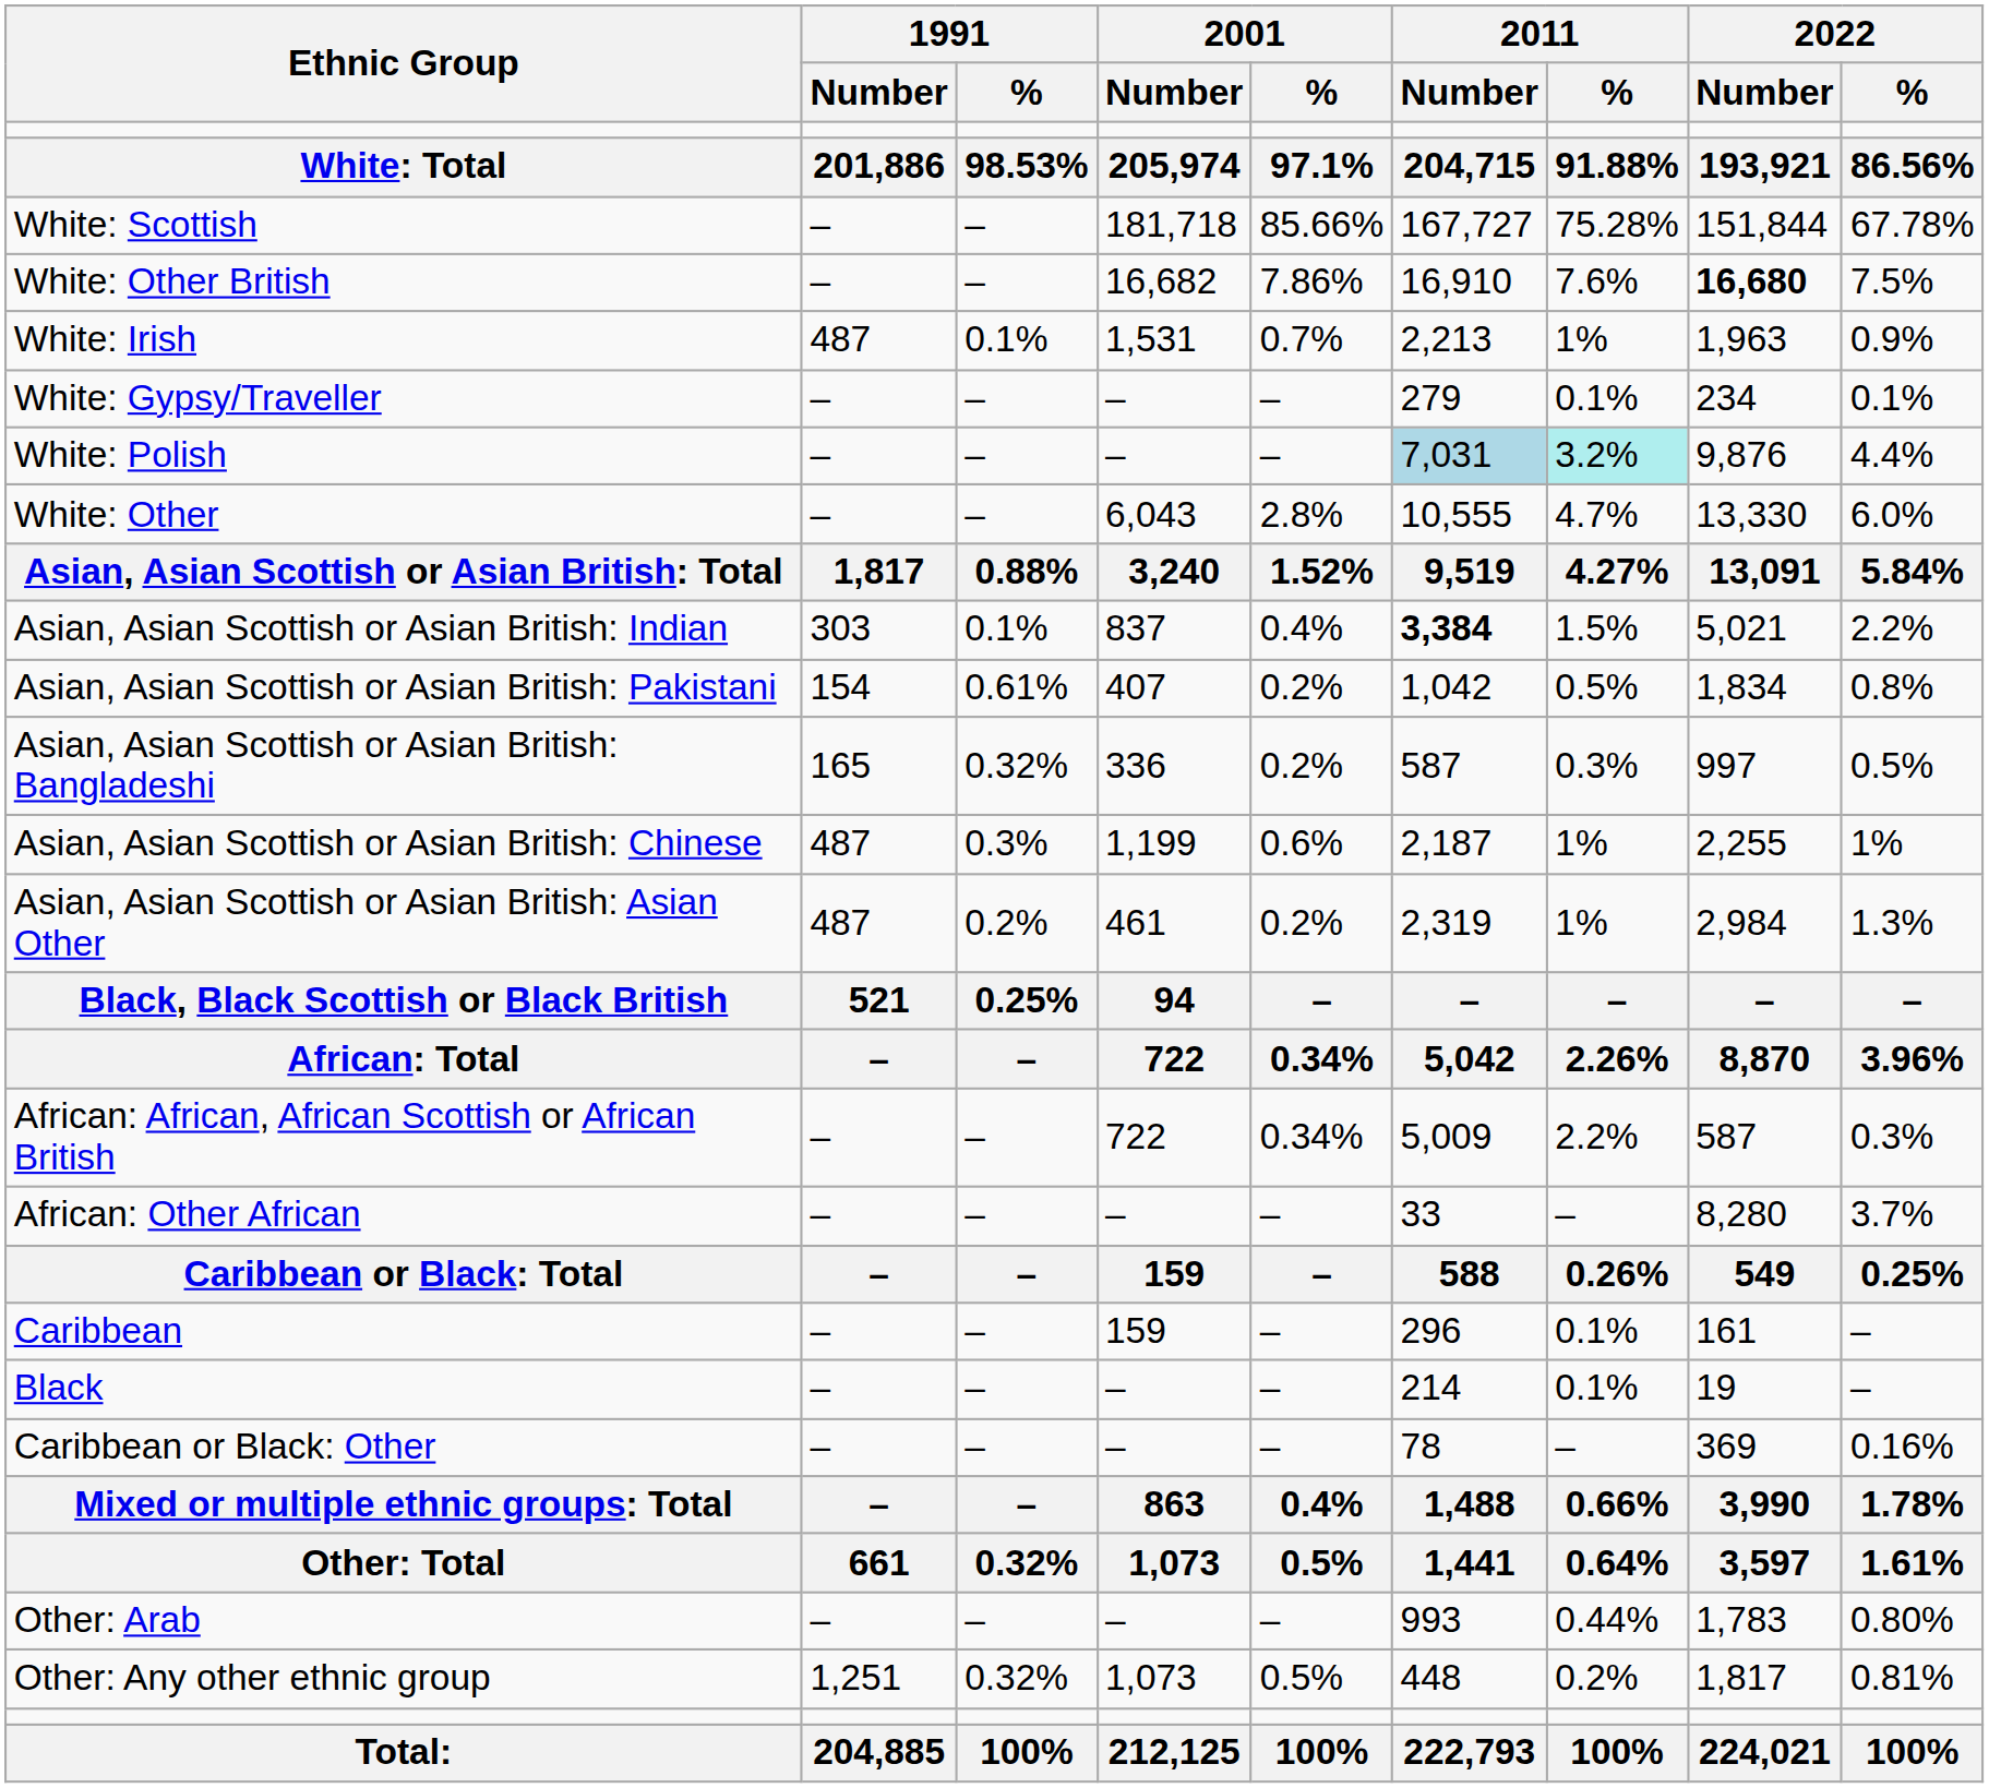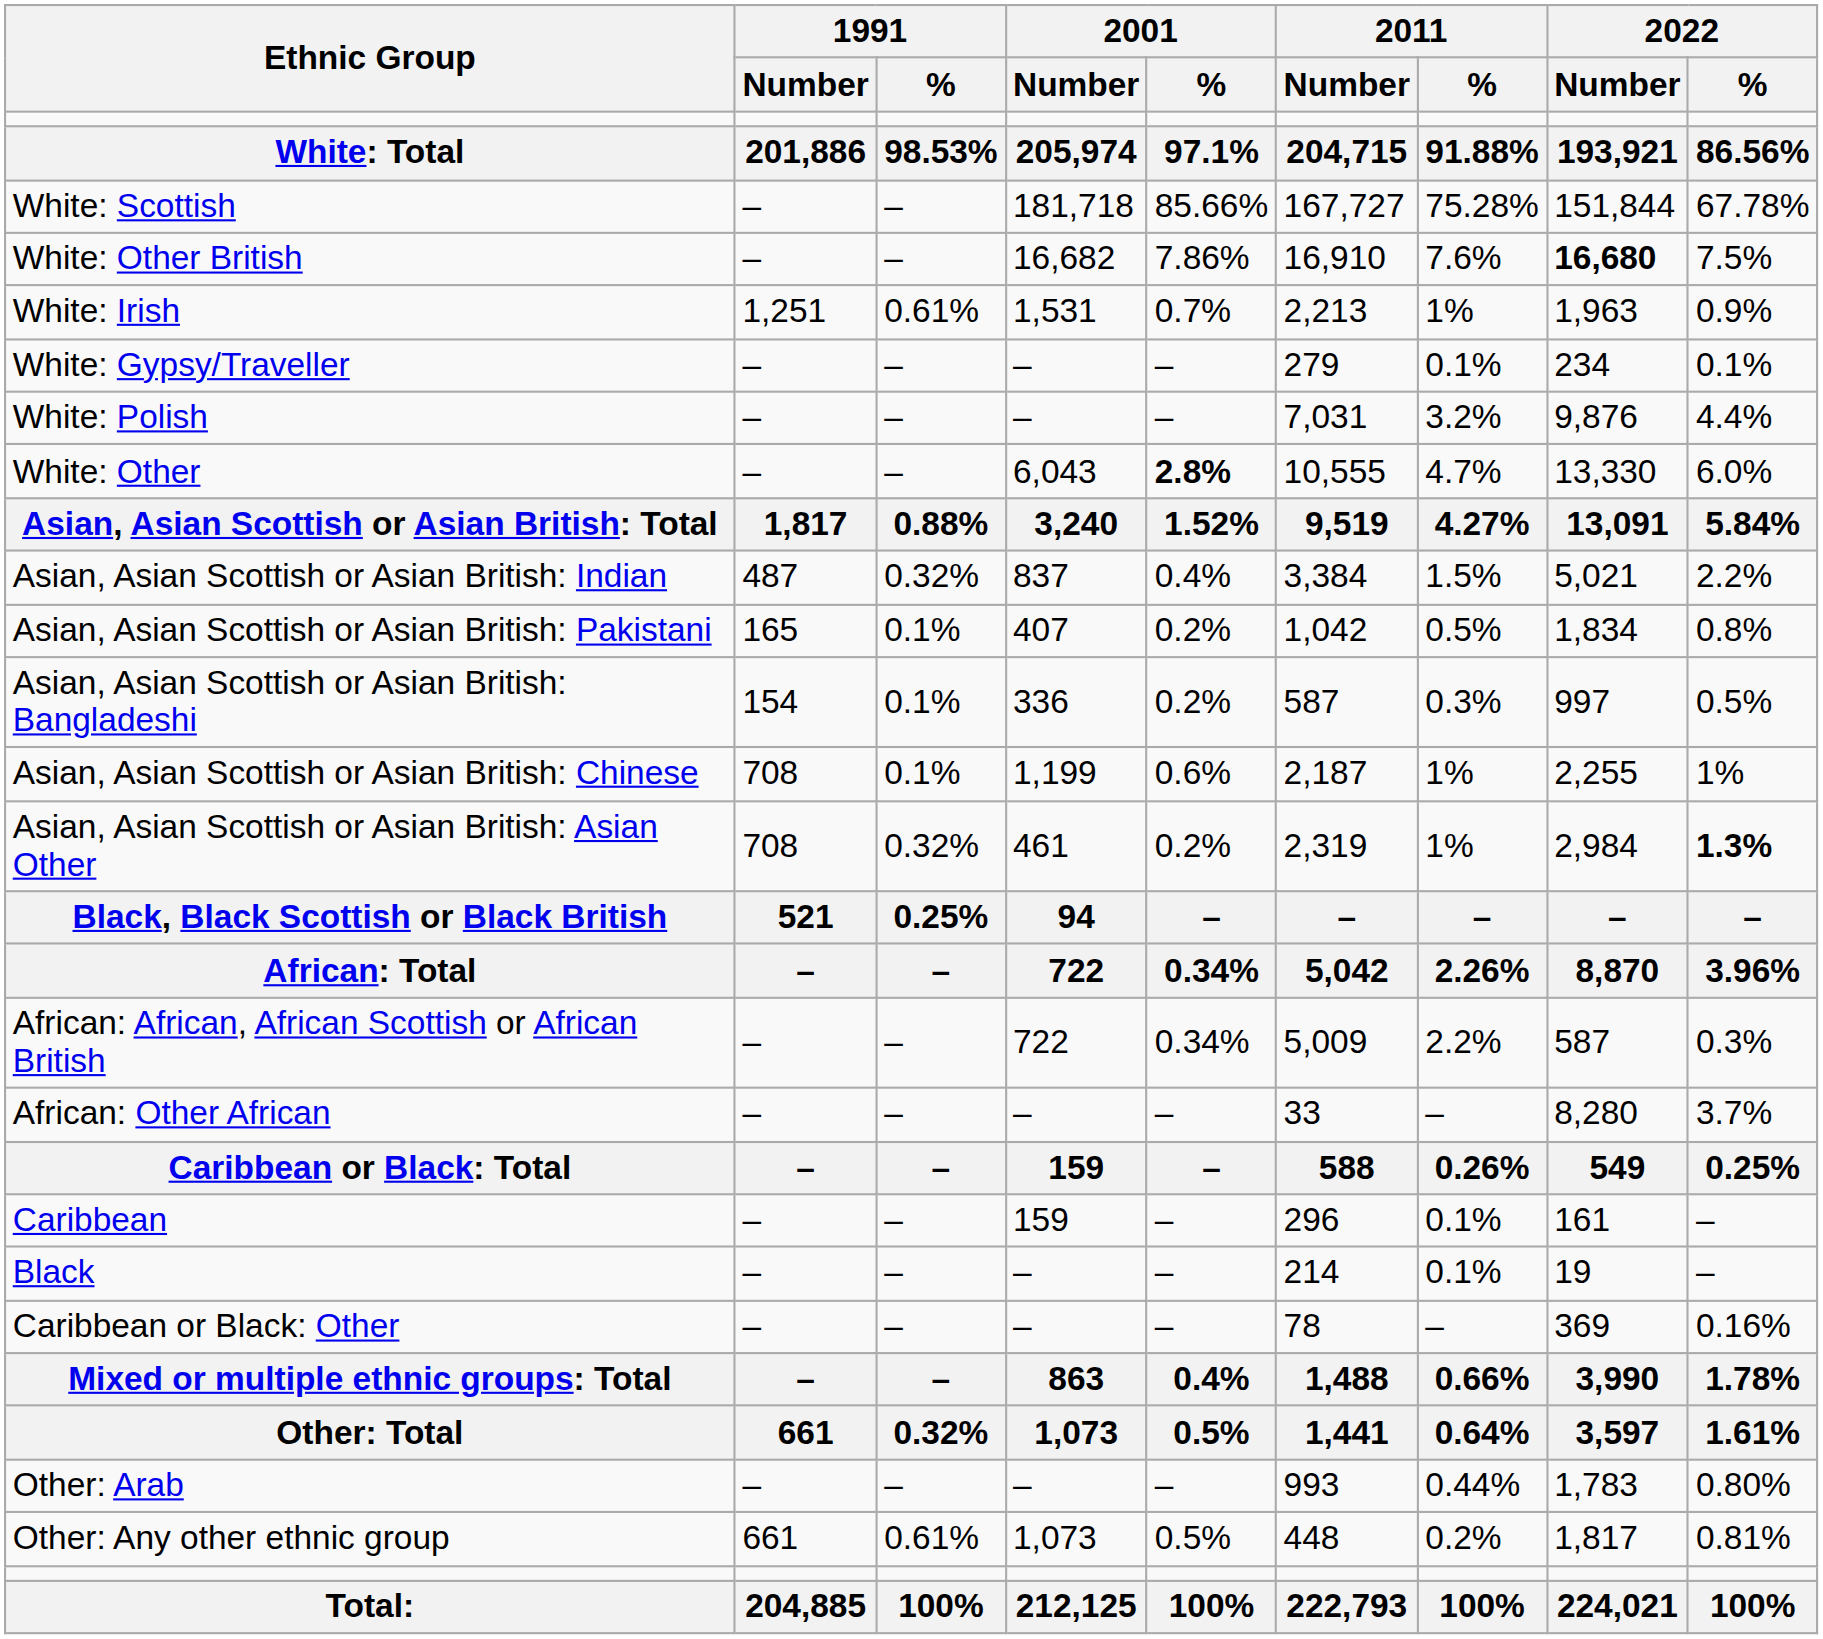 <table class="wikitable sortable">
 <tr>
 <th rowspan="2">Ethnic Group</th>
 <th colspan="2">1991</th>
 <th colspan="2">2001</th>
 <th colspan="2">2011</th>
 <th colspan="2">2022</th>
 </tr>
 <tr>
 <th>Number</th>
 <th>%</th>
 <th>Number</th>
 <th>%</th>
 <th>Number</th>
 <th>%</th>
 <th>Number</th>
 <th>%</th>
 </tr>
 <tr>
 <td></td>
 <td></td>
 <td></td>
 <td></td>
 <td></td>
 <td></td>
 <td></td>
 <td></td>
 <td></td>
 </tr>
 <tr>
 <th><a href='#'>White</a>: Total</th>
 <th>201,886</th>
 <th>98.53%</th>
 <th>205,974</th>
 <th>97.1%</th>
 <th>204,715</th>
 <th>91.88%</th>
 <th>193,921</th>
 <th>86.56%</th>
 </tr>
 <tr>
 <td>White: <a href='#'>Scottish</a></td>
 <td>–</td>
 <td>–</td>
 <td>181,718</td>
 <td>85.66%</td>
 <td>167,727</td>
 <td>75.28%</td>
 <td>151,844</td>
 <td>67.78%</td>
 </tr>
 <tr>
 <td>White: <a href='#'>Other British</a></td>
 <td>–</td>
 <td>–</td>
 <td>16,682</td>
 <td>7.86%</td>
 <td>16,910</td>
 <td>7.6%</td>
 <td><strong>16,680</strong></td>
 <td>7.5%</td>
 </tr>
 <tr>
 <td>White: <a href='#'>Irish</a></td>
-<td>487</td>
-<td>0.1%</td>
+<td>1,251</td>
+<td>0.61%</td>
 <td>1,531</td>
 <td>0.7%</td>
 <td>2,213</td>
 <td>1%</td>
 <td>1,963</td>
 <td>0.9%</td>
 </tr>
 <tr>
 <td>White: <a href='#'>Gypsy/Traveller</a></td>
 <td>–</td>
 <td>–</td>
 <td>–</td>
 <td>–</td>
 <td>279</td>
 <td>0.1%</td>
 <td>234</td>
 <td>0.1%</td>
 </tr>
 <tr>
 <td>White: <a href='#'>Polish</a></td>
 <td>–</td>
 <td>–</td>
 <td>–</td>
 <td>–</td>
-<td style="background: lightblue;">7,031</td>
-<td style="background: paleturquoise;">3.2%</td>
+<td>7,031</td>
+<td>3.2%</td>
 <td>9,876</td>
 <td>4.4%</td>
 </tr>
 <tr>
 <td>White: <a href='#'>Other</a></td>
 <td>–</td>
 <td>–</td>
 <td>6,043</td>
-<td>2.8%</td>
+<td><strong>2.8%</strong></td>
 <td>10,555</td>
 <td>4.7%</td>
 <td>13,330</td>
 <td>6.0%</td>
 </tr>
 <tr>
 <th><a href='#'>Asian</a>, <a href='#'>Asian Scottish</a> or <a href='#'>Asian British</a>: Total</th>
 <th>1,817</th>
 <th>0.88%</th>
 <th>3,240</th>
 <th>1.52%</th>
 <th>9,519</th>
 <th>4.27%</th>
 <th>13,091</th>
 <th>5.84%</th>
 </tr>
 <tr>
 <td>Asian, Asian Scottish or Asian British: <a href='#'>Indian</a></td>
-<td>303</td>
-<td>0.1%</td>
+<td>487</td>
+<td>0.32%</td>
 <td>837</td>
 <td>0.4%</td>
-<td><strong>3,384</strong></td>
+<td>3,384</td>
 <td>1.5%</td>
 <td>5,021</td>
 <td>2.2%</td>
 </tr>
 <tr>
 <td>Asian, Asian Scottish or Asian British: <a href='#'>Pakistani</a></td>
-<td>154</td>
-<td>0.61%</td>
+<td>165</td>
+<td>0.1%</td>
 <td>407</td>
 <td>0.2%</td>
 <td>1,042</td>
 <td>0.5%</td>
 <td>1,834</td>
 <td>0.8%</td>
 </tr>
 <tr>
 <td>Asian, Asian Scottish or Asian British: <a href='#'>Bangladeshi</a></td>
-<td>165</td>
-<td>0.32%</td>
+<td>154</td>
+<td>0.1%</td>
 <td>336</td>
 <td>0.2%</td>
 <td>587</td>
 <td>0.3%</td>
 <td>997</td>
 <td>0.5%</td>
 </tr>
 <tr>
 <td>Asian, Asian Scottish or Asian British: <a href='#'>Chinese</a></td>
-<td>487</td>
-<td>0.3%</td>
+<td>708</td>
+<td>0.1%</td>
 <td>1,199</td>
 <td>0.6%</td>
 <td>2,187</td>
 <td>1%</td>
 <td>2,255</td>
 <td>1%</td>
 </tr>
 <tr>
 <td>Asian, Asian Scottish or Asian British: <a href='#'>Asian Other</a></td>
-<td>487</td>
-<td>0.2%</td>
+<td>708</td>
+<td>0.32%</td>
 <td>461</td>
 <td>0.2%</td>
 <td>2,319</td>
 <td>1%</td>
 <td>2,984</td>
-<td>1.3%</td>
+<td><strong>1.3%</strong></td>
 </tr>
 <tr>
 <th><a href='#'>Black</a>, <a href='#'>Black Scottish</a> or <a href='#'>Black British</a></th>
 <th>521</th>
 <th>0.25%</th>
 <th>94</th>
 <th>–</th>
 <th>–</th>
 <th>–</th>
 <th>–</th>
 <th>–</th>
 </tr>
 <tr>
 <th><a href='#'>African</a>: Total</th>
 <th>–</th>
 <th>–</th>
 <th>722</th>
 <th>0.34%</th>
 <th>5,042</th>
 <th>2.26%</th>
 <th>8,870</th>
 <th>3.96%</th>
 </tr>
 <tr>
 <td>African: <a href='#'>African</a>, <a href='#'>African Scottish</a> or <a href='#'>African British</a></td>
 <td>–</td>
 <td>–</td>
 <td>722</td>
 <td>0.34%</td>
 <td>5,009</td>
 <td>2.2%</td>
 <td>587</td>
 <td>0.3%</td>
 </tr>
 <tr>
 <td>African: <a href='#'>Other African</a></td>
 <td>–</td>
 <td>–</td>
 <td>–</td>
 <td>–</td>
 <td>33</td>
 <td>–</td>
 <td>8,280</td>
 <td>3.7%</td>
 </tr>
 <tr>
 <th><a href='#'>Caribbean</a> or <a href='#'>Black</a>: Total</th>
 <th>–</th>
 <th>–</th>
 <th>159</th>
 <th>–</th>
 <th>588</th>
 <th>0.26%</th>
 <th>549</th>
 <th>0.25%</th>
 </tr>
 <tr>
 <td><a href='#'>Caribbean</a></td>
 <td>–</td>
 <td>–</td>
 <td>159</td>
 <td>–</td>
 <td>296</td>
 <td>0.1%</td>
 <td>161</td>
 <td>–</td>
 </tr>
 <tr>
 <td><a href='#'>Black</a></td>
 <td>–</td>
 <td>–</td>
 <td>–</td>
 <td>–</td>
 <td>214</td>
 <td>0.1%</td>
 <td>19</td>
 <td>–</td>
 </tr>
 <tr>
 <td>Caribbean or Black: <a href='#'>Other</a></td>
 <td>–</td>
 <td>–</td>
 <td>–</td>
 <td>–</td>
 <td>78</td>
 <td>–</td>
 <td>369</td>
 <td>0.16%</td>
 </tr>
 <tr>
 <th><a href='#'>Mixed or multiple ethnic groups</a>: Total</th>
 <th>–</th>
 <th>–</th>
 <th>863</th>
 <th>0.4%</th>
 <th>1,488</th>
 <th>0.66%</th>
 <th>3,990</th>
 <th>1.78%</th>
 </tr>
 <tr>
 <th>Other: Total</th>
 <th>661</th>
 <th>0.32%</th>
 <th>1,073</th>
 <th>0.5%</th>
 <th>1,441</th>
 <th>0.64%</th>
 <th>3,597</th>
 <th>1.61%</th>
 </tr>
 <tr>
 <td>Other: <a href='#'>Arab</a></td>
 <td>–</td>
 <td>–</td>
 <td>–</td>
 <td>–</td>
 <td>993</td>
 <td>0.44%</td>
 <td>1,783</td>
 <td>0.80%</td>
 </tr>
 <tr>
 <td>Other: Any other ethnic group</td>
-<td>1,251</td>
-<td>0.32%</td>
+<td>661</td>
+<td>0.61%</td>
 <td>1,073</td>
 <td>0.5%</td>
 <td>448</td>
 <td>0.2%</td>
 <td>1,817</td>
 <td>0.81%</td>
 </tr>
 <tr>
 <td></td>
 <td></td>
 <td></td>
 <td></td>
 <td></td>
 <td></td>
 <td></td>
 <td></td>
 <td></td>
 </tr>
 <tr>
 <th>Total:</th>
 <th>204,885</th>
 <th>100%</th>
 <th>212,125</th>
 <th>100%</th>
 <th>222,793</th>
 <th>100%</th>
 <th>224,021</th>
 <th>100%</th>
 </tr>
 </table>
